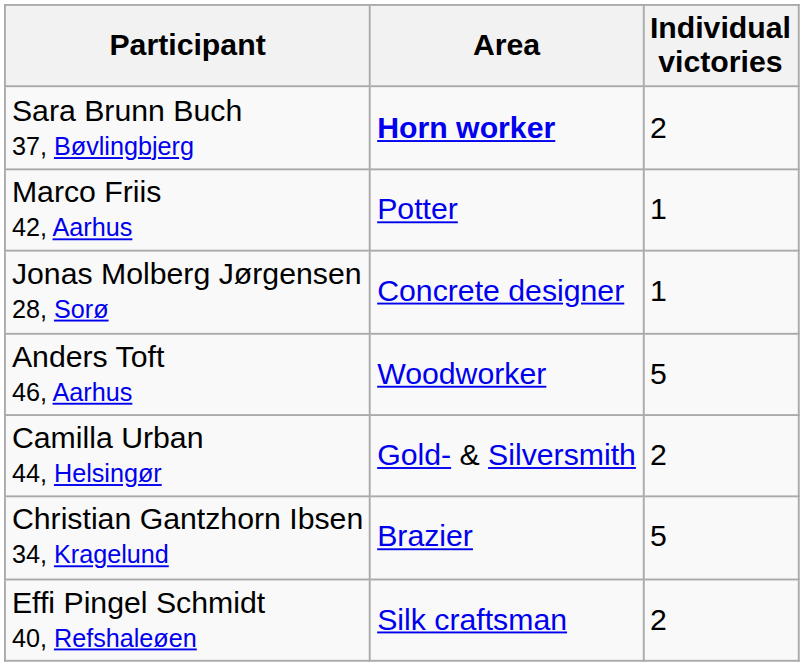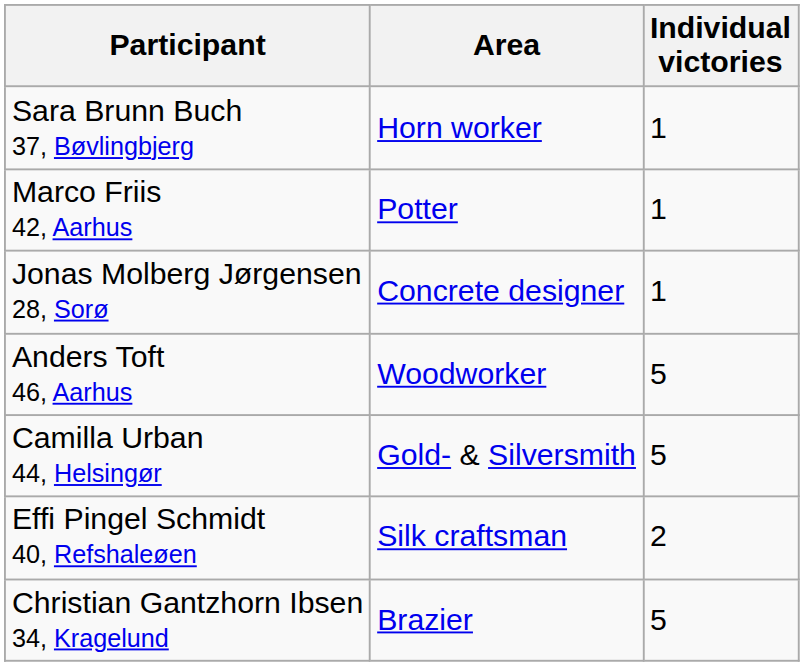 <table class="wikitable">
 <tr>
 <th>Participant</th>
 <th>Area</th>
 <th>Individual<br>victories</th>
 </tr>
 <tr>
 <td>Sara Brunn Buch<br><small>37, <a href='#'>Bøvlingbjerg</a></small></td>
-<td><strong><a href='#'>Horn worker</a></strong></td>
-<td>2</td>
+<td><a href='#'>Horn worker</a></td>
+<td>1</td>
 </tr>
 <tr>
 <td>Marco Friis<br><small>42, <a href='#'>Aarhus</a></small></td>
 <td><a href='#'>Potter</a></td>
 <td>1</td>
 </tr>
 <tr>
 <td>Jonas Molberg Jørgensen<br><small>28, <a href='#'>Sorø</a></small></td>
 <td><a href='#'>Concrete designer</a></td>
 <td>1</td>
 </tr>
 <tr>
 <td>Anders Toft<br><small>46, <a href='#'>Aarhus</a></small></td>
 <td><a href='#'>Woodworker</a></td>
 <td>5</td>
 </tr>
 <tr>
 <td>Camilla Urban<br><small>44, <a href='#'>Helsingør</a></small></td>
 <td><a href='#'>Gold-</a> & <a href='#'>Silversmith</a></td>
+<td>5</td>
+</tr>
+<tr>
+<td>Effi Pingel Schmidt<br><small>40, <a href='#'>Refshaleøen</a></small></td>
+<td><a href='#'>Silk craftsman</a></td>
 <td>2</td>
 </tr>
 <tr>
 <td>Christian Gantzhorn Ibsen<br><small>34, <a href='#'>Kragelund</a></small></td>
 <td><a href='#'>Brazier</a></td>
 <td>5</td>
 </tr>
-<tr>
-<td>Effi Pingel Schmidt<br><small>40, <a href='#'>Refshaleøen</a></small></td>
-<td><a href='#'>Silk craftsman</a></td>
-<td>2</td>
-</tr>
 </table>
